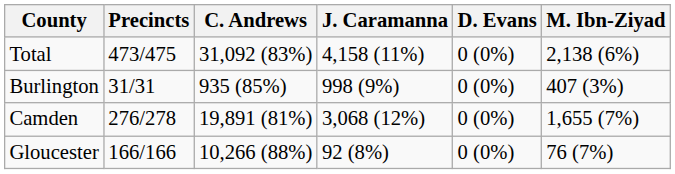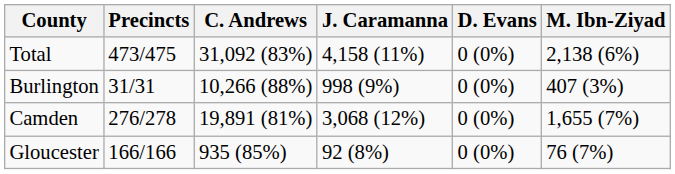 <table class="wikitable">
 <tr>
 <th>County</th>
 <th>Precincts</th>
 <th>C. Andrews</th>
 <th>J. Caramanna</th>
 <th>D. Evans</th>
 <th>M. Ibn-Ziyad</th>
 </tr>
 <tr>
 <td>Total</td>
 <td>473/475</td>
 <td>31,092 (83%)</td>
 <td>4,158 (11%)</td>
 <td>0 (0%)</td>
 <td>2,138 (6%)</td>
 </tr>
 <tr>
 <td>Burlington</td>
 <td>31/31</td>
-<td>935 (85%)</td>
+<td>10,266 (88%)</td>
 <td>998 (9%)</td>
 <td>0 (0%)</td>
 <td>407 (3%)</td>
 </tr>
 <tr>
 <td>Camden</td>
 <td>276/278</td>
 <td>19,891 (81%)</td>
 <td>3,068 (12%)</td>
 <td>0 (0%)</td>
 <td>1,655 (7%)</td>
 </tr>
 <tr>
 <td>Gloucester</td>
 <td>166/166</td>
-<td>10,266 (88%)</td>
+<td>935 (85%)</td>
 <td>92 (8%)</td>
 <td>0 (0%)</td>
 <td>76 (7%)</td>
 </tr>
 </table>
